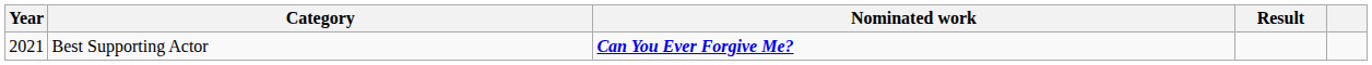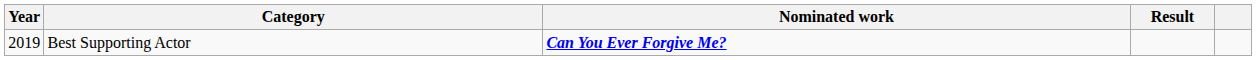 <table class=wikitable>
 <tr>
 <th scope="col" style="width:1em;">Year</th>
 <th scope="col" style="width:33em;">Category</th>
 <th scope="col" style="width:39em;">Nominated work</th>
 <th scope="col" style="width:5em;">Result</th>
 <th scope="col" style="width:2em;"></th>
 </tr>
 <tr>
-<td>2021</td>
+<td>2019</td>
 <td>Best Supporting Actor</td>
 <td><strong><em><a href='#'>Can You Ever Forgive Me?</a></em></strong></td>
 <td></td>
 <td style="text-align:center;"></td>
 </tr>
 </table>
